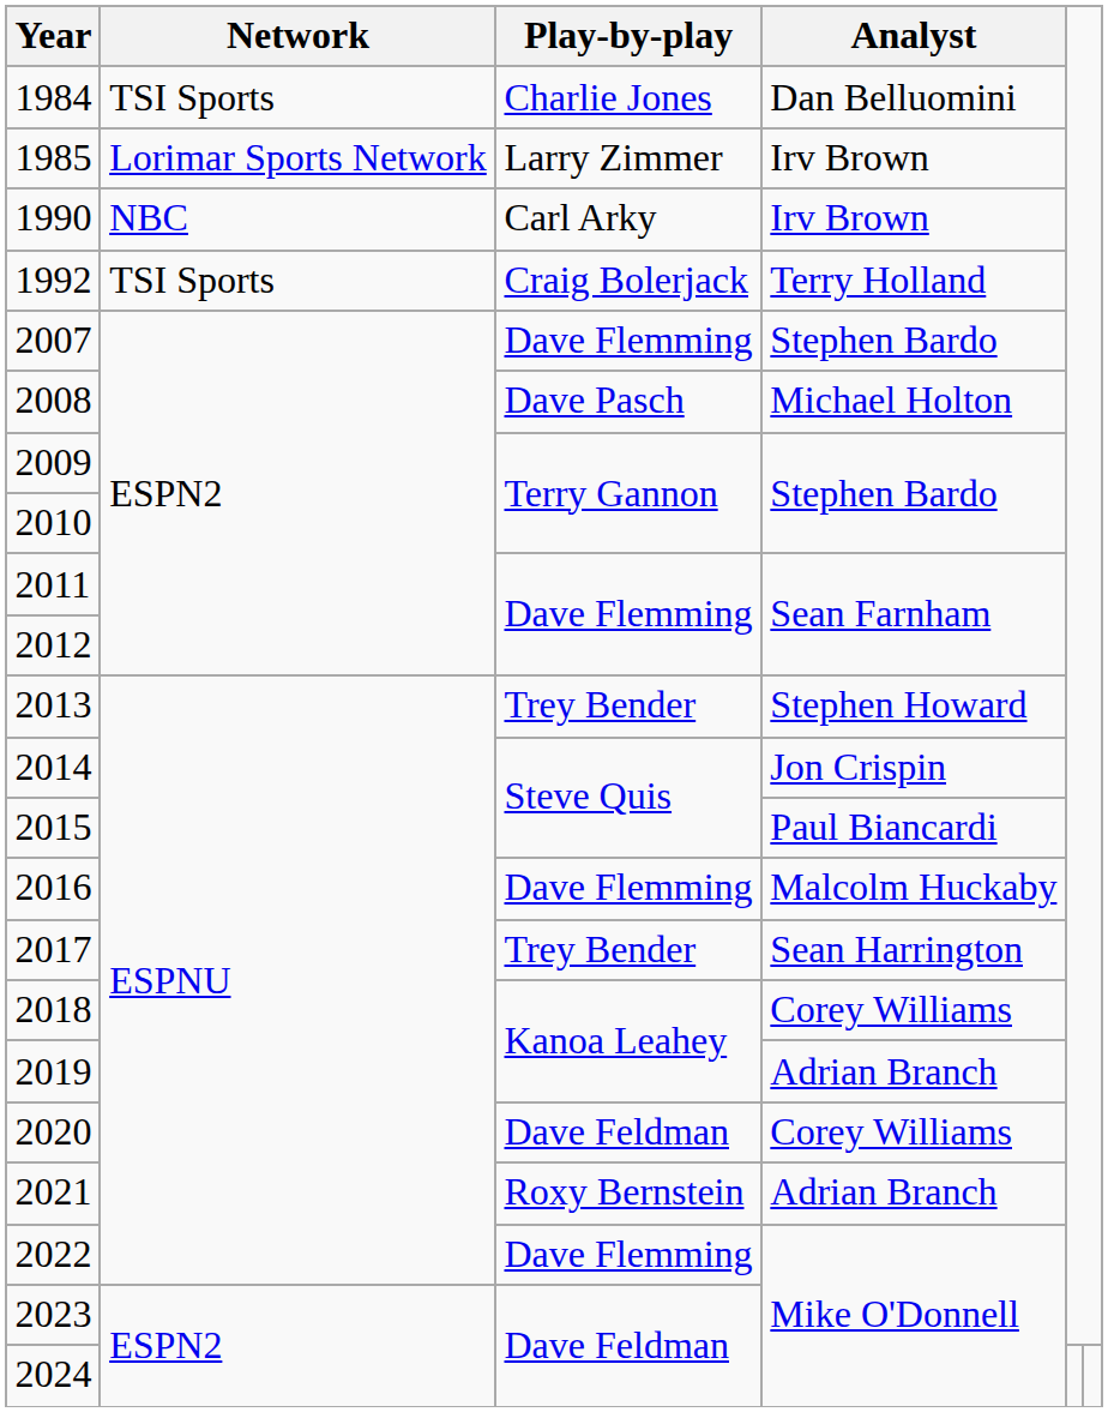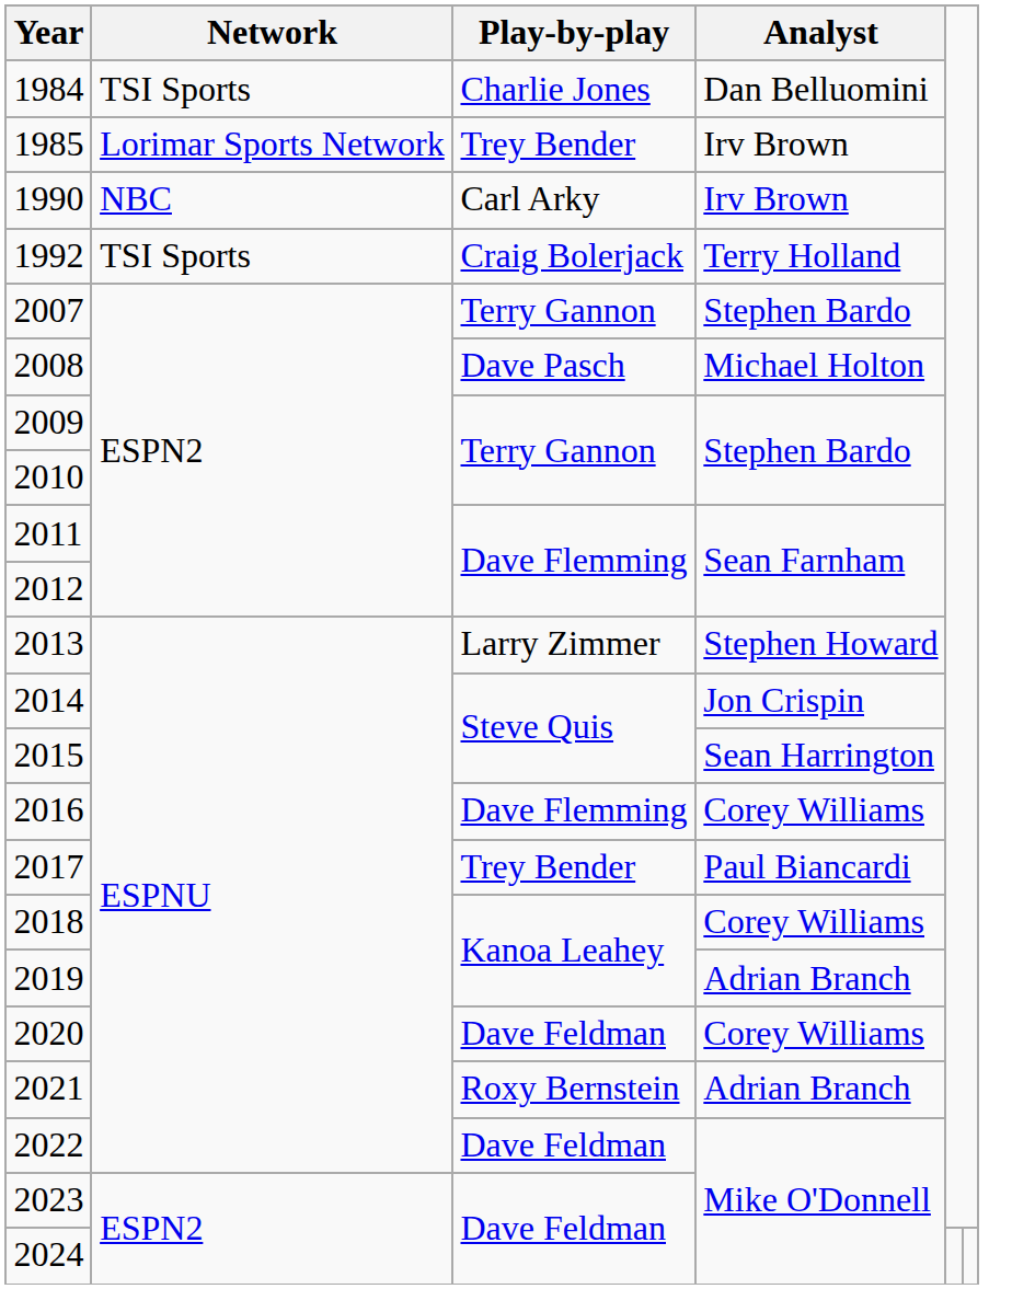 <table class="wikitable">
 <tr>
 <th>Year</th>
 <th>Network</th>
 <th>Play-by-play</th>
 <th>Analyst</th>
 </tr>
 <tr>
 <td>1984</td>
 <td>TSI Sports</td>
 <td><a href='#'>Charlie Jones</a></td>
 <td>Dan Belluomini</td>
 </tr>
 <tr>
 <td>1985</td>
 <td><a href='#'>Lorimar Sports Network</a></td>
-<td>Larry Zimmer</td>
+<td><a href='#'>Trey Bender</a></td>
 <td>Irv Brown</td>
 </tr>
 <tr>
 <td>1990</td>
 <td><a href='#'>NBC</a></td>
 <td>Carl Arky</td>
 <td><a href='#'>Irv Brown</a></td>
 </tr>
 <tr>
 <td>1992</td>
 <td>TSI Sports</td>
 <td><a href='#'>Craig Bolerjack</a></td>
 <td><a href='#'>Terry Holland</a></td>
 </tr>
 <tr>
 <td>2007</td>
 <td rowspan=6>ESPN2</td>
-<td><a href='#'>Dave Flemming</a></td>
+<td><a href='#'>Terry Gannon</a></td>
 <td><a href='#'>Stephen Bardo</a></td>
 </tr>
 <tr>
 <td>2008</td>
 <td><a href='#'>Dave Pasch</a></td>
 <td><a href='#'>Michael Holton</a></td>
 </tr>
 <tr>
 <td>2009</td>
 <td rowspan=2><a href='#'>Terry Gannon</a></td>
 <td rowspan=2><a href='#'>Stephen Bardo</a></td>
 </tr>
 <tr>
 <td>2010</td>
 </tr>
 <tr>
 <td>2011 </td>
 <td rowspan=2><a href='#'>Dave Flemming</a></td>
 <td rowspan=2><a href='#'>Sean Farnham</a></td>
 </tr>
 <tr>
 <td>2012 </td>
 </tr>
 <tr>
 <td>2013 </td>
 <td rowspan=10><a href='#'>ESPNU</a></td>
-<td><a href='#'>Trey Bender</a></td>
+<td>Larry Zimmer</td>
 <td><a href='#'>Stephen Howard</a></td>
 </tr>
 <tr>
 <td>2014 </td>
 <td rowspan=2><a href='#'>Steve Quis</a></td>
 <td><a href='#'>Jon Crispin</a></td>
 </tr>
 <tr>
 <td>2015</td>
-<td><a href='#'>Paul Biancardi</a></td>
+<td><a href='#'>Sean Harrington</a></td>
 </tr>
 <tr>
 <td>2016</td>
 <td><a href='#'>Dave Flemming</a></td>
-<td><a href='#'>Malcolm Huckaby</a></td>
+<td><a href='#'>Corey Williams</a></td>
 </tr>
 <tr>
 <td>2017</td>
 <td><a href='#'>Trey Bender</a></td>
-<td><a href='#'>Sean Harrington</a></td>
+<td><a href='#'>Paul Biancardi</a></td>
 </tr>
 <tr>
 <td>2018</td>
 <td rowspan=2><a href='#'>Kanoa Leahey</a></td>
 <td><a href='#'>Corey Williams</a></td>
 </tr>
 <tr>
 <td>2019</td>
 <td><a href='#'>Adrian Branch</a></td>
 </tr>
 <tr>
 <td>2020</td>
 <td><a href='#'>Dave Feldman</a></td>
 <td><a href='#'>Corey Williams</a></td>
 </tr>
 <tr>
 <td>2021</td>
 <td><a href='#'>Roxy Bernstein</a></td>
 <td><a href='#'>Adrian Branch</a></td>
 </tr>
 <tr>
 <td>2022</td>
-<td><a href='#'>Dave Flemming</a></td>
+<td><a href='#'>Dave Feldman</a></td>
 <td rowspan=3><a href='#'>Mike O'Donnell</a></td>
 </tr>
 <tr>
 <td>2023</td>
 <td rowspan=2><a href='#'>ESPN2</a></td>
 <td rowspan=2><a href='#'>Dave Feldman</a></td>
 </tr>
 <tr>
 <td>2024</td>
 <td></td>
 <td></td>
 </tr>
 </table>
